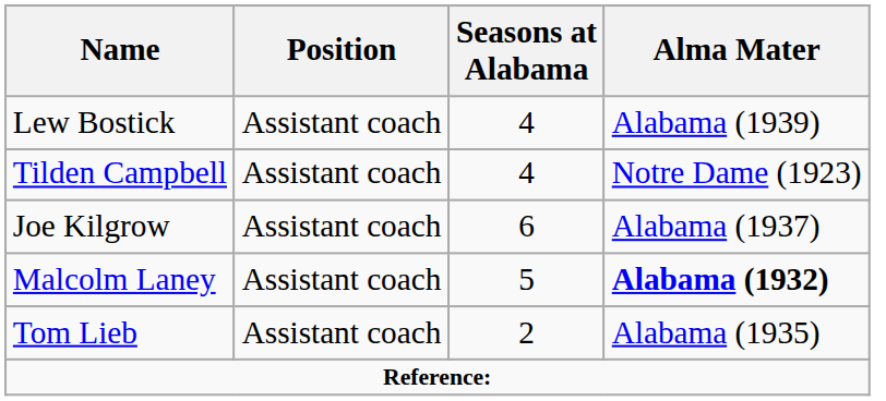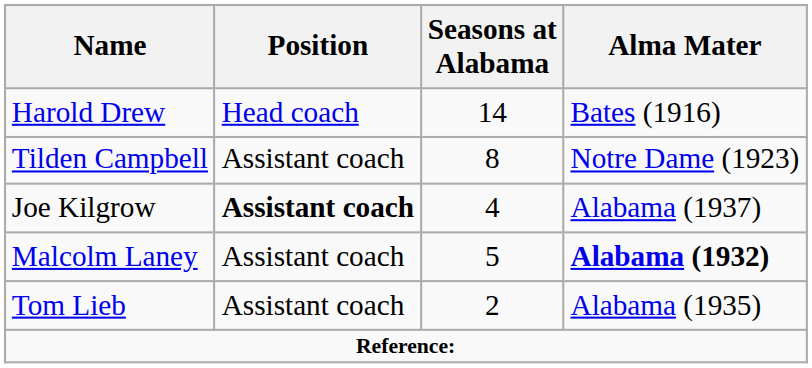 <table class="wikitable" border="1" style="font-size:90%;">
 <tr>
 <th>Name</th>
 <th>Position</th>
 <th>Seasons at<br>Alabama</th>
 <th>Alma Mater</th>
 </tr>
 <tr>
-<td>Lew Bostick</td>
-<td>Assistant coach</td>
-<td align=center>4</td>
-<td><a href='#'>Alabama</a> (1939)</td>
+<td><a href='#'>Harold Drew</a></td>
+<td><a href='#'>Head coach</a></td>
+<td align=center>14</td>
+<td><a href='#'>Bates</a> (1916)</td>
 </tr>
 <tr>
 <td><a href='#'>Tilden Campbell</a></td>
 <td>Assistant coach</td>
-<td align=center>4</td>
+<td align=center>8</td>
 <td><a href='#'>Notre Dame</a> (1923)</td>
 </tr>
 <tr>
 <td>Joe Kilgrow</td>
-<td>Assistant coach</td>
-<td align=center>6</td>
+<td><strong>Assistant coach</strong></td>
+<td align=center>4</td>
 <td><a href='#'>Alabama</a> (1937)</td>
 </tr>
 <tr>
 <td><a href='#'>Malcolm Laney</a></td>
 <td>Assistant coach</td>
 <td align=center>5</td>
 <td><strong><a href='#'>Alabama</a> (1932)</strong></td>
 </tr>
 <tr>
 <td><a href='#'>Tom Lieb</a></td>
 <td>Assistant coach</td>
 <td align=center>2</td>
 <td><a href='#'>Alabama</a> (1935)</td>
 </tr>
 <tr>
 <td colspan="4" style="font-size: 8pt" align="center"><strong>Reference:</strong></td>
 </tr>
 </table>
